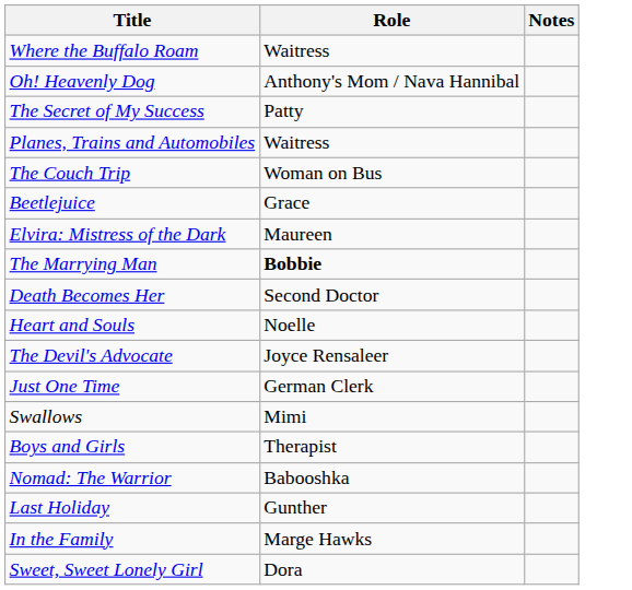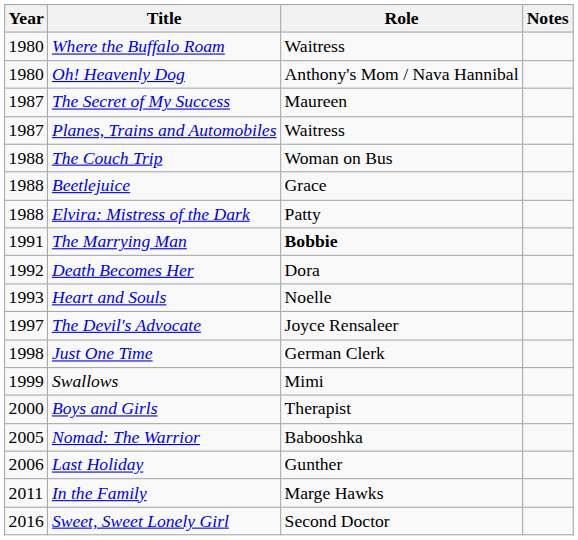 <table class="wikitable sortable">
 <tr>
+<th>Year</th>
 <th>Title</th>
 <th>Role</th>
 <th>Notes</th>
 </tr>
 <tr>
+<td>1980</td>
 <td><em><a href='#'>Where the Buffalo Roam</a></em></td>
 <td>Waitress</td>
 <td></td>
 </tr>
 <tr>
+<td>1980</td>
 <td><em><a href='#'>Oh! Heavenly Dog</a></em></td>
 <td>Anthony's Mom / Nava Hannibal</td>
 <td></td>
 </tr>
 <tr>
+<td>1987</td>
 <td><a href='#'><em>The Secret of My Success</em></a></td>
-<td>Patty</td>
+<td>Maureen</td>
 <td></td>
 </tr>
 <tr>
+<td>1987</td>
 <td><em><a href='#'>Planes, Trains and Automobiles</a></em></td>
 <td>Waitress</td>
 <td></td>
 </tr>
 <tr>
+<td>1988</td>
 <td><em><a href='#'>The Couch Trip</a></em></td>
 <td>Woman on Bus</td>
 <td></td>
 </tr>
 <tr>
+<td>1988</td>
 <td><em><a href='#'>Beetlejuice</a></em></td>
 <td>Grace</td>
 <td></td>
 </tr>
 <tr>
+<td>1988</td>
 <td><a href='#'><em>Elvira: Mistress of the Dark</em></a></td>
-<td>Maureen</td>
+<td>Patty</td>
 <td></td>
 </tr>
 <tr>
+<td>1991</td>
 <td><em><a href='#'>The Marrying Man</a></em></td>
 <td><strong>Bobbie</strong></td>
 <td></td>
 </tr>
 <tr>
+<td>1992</td>
 <td><em><a href='#'>Death Becomes Her</a></em></td>
-<td>Second Doctor</td>
+<td>Dora</td>
 <td></td>
 </tr>
 <tr>
+<td>1993</td>
 <td><em><a href='#'>Heart and Souls</a></em></td>
 <td>Noelle</td>
 <td></td>
 </tr>
 <tr>
+<td>1997</td>
 <td><a href='#'><em>The Devil's Advocate</em></a></td>
 <td>Joyce Rensaleer</td>
 <td></td>
 </tr>
 <tr>
+<td>1998</td>
 <td><a href='#'><em>Just One Time</em></a></td>
 <td>German Clerk</td>
 <td></td>
 </tr>
 <tr>
+<td>1999</td>
 <td><em>Swallows</em></td>
 <td>Mimi</td>
 <td></td>
 </tr>
 <tr>
+<td>2000</td>
 <td><a href='#'><em>Boys and Girls</em></a></td>
 <td>Therapist</td>
 <td></td>
 </tr>
 <tr>
+<td>2005</td>
 <td><em><a href='#'>Nomad: The Warrior</a></em></td>
 <td>Babooshka</td>
 <td></td>
 </tr>
 <tr>
+<td>2006</td>
 <td><a href='#'><em>Last Holiday</em></a></td>
 <td>Gunther</td>
 <td></td>
 </tr>
 <tr>
+<td>2011</td>
 <td><a href='#'><em>In the Family</em></a></td>
 <td>Marge Hawks</td>
 <td></td>
 </tr>
 <tr>
+<td>2016</td>
 <td><em><a href='#'>Sweet, Sweet Lonely Girl</a></em></td>
-<td>Dora</td>
+<td>Second Doctor</td>
 <td></td>
 </tr>
 </table>
